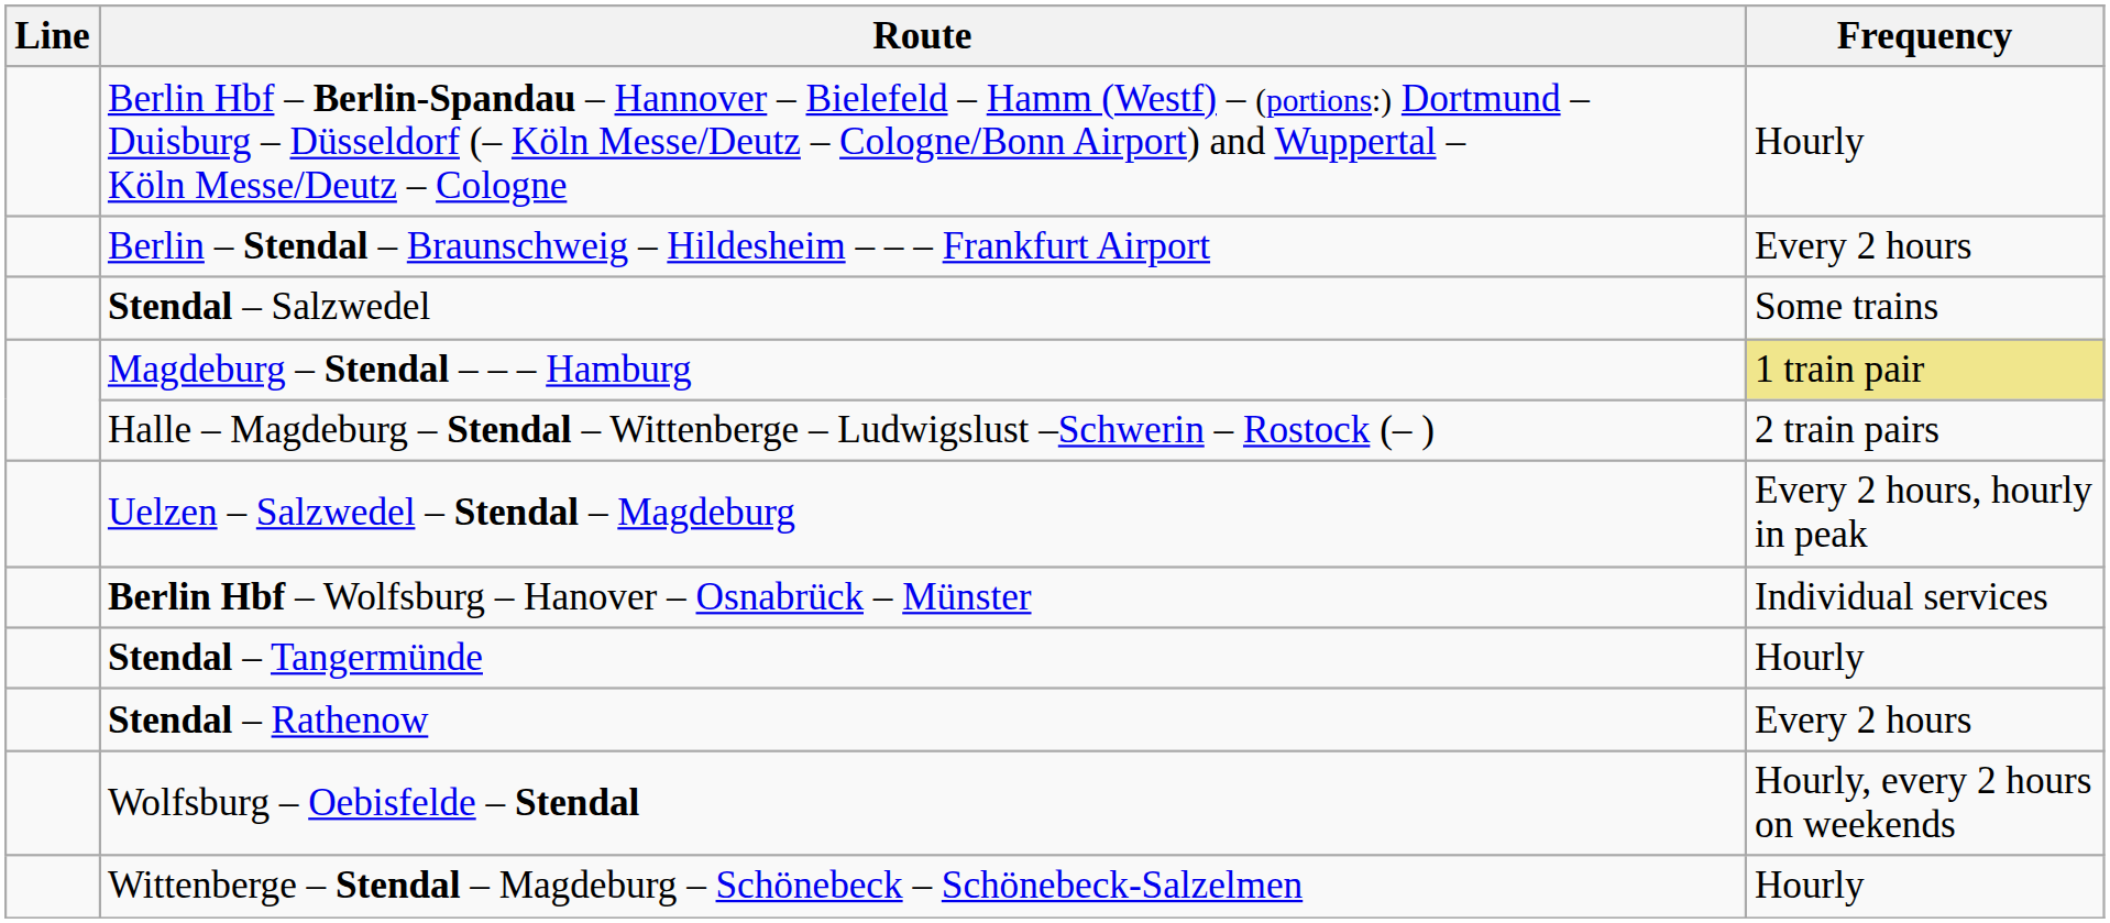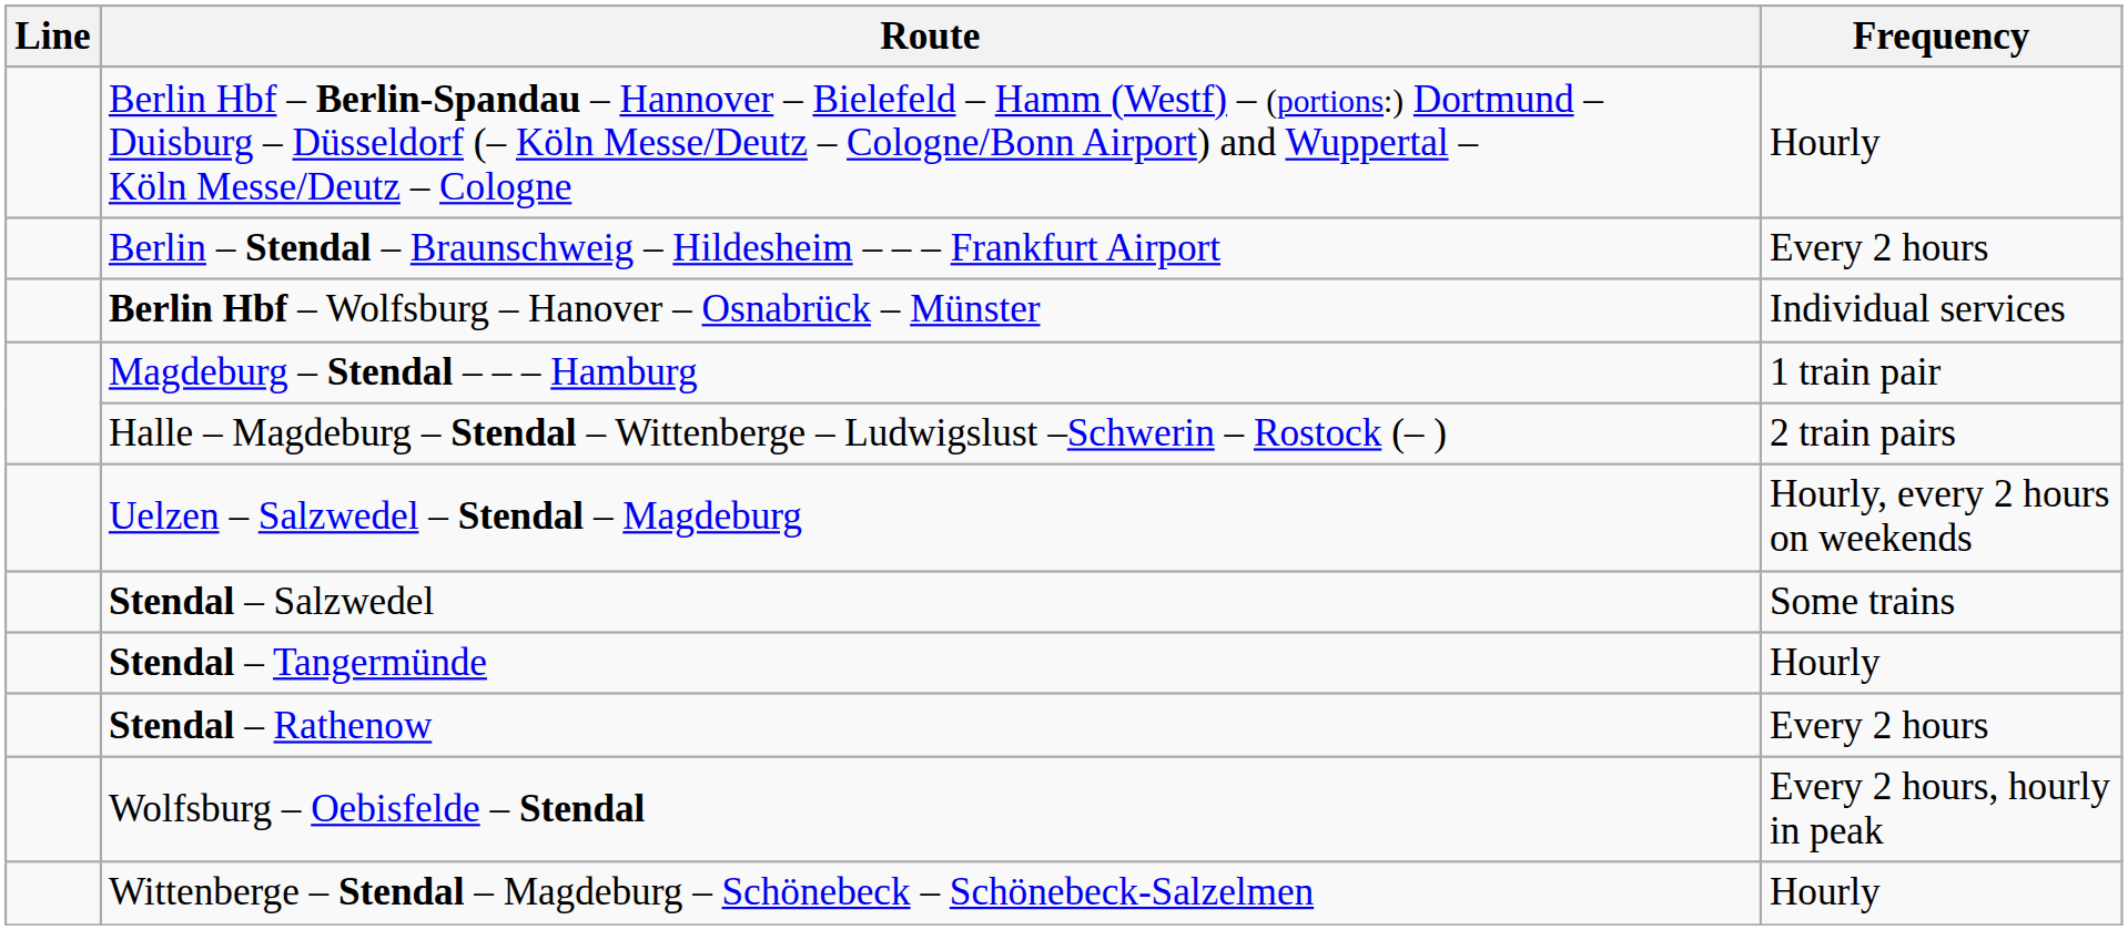 <table class="wikitable vatop">
 <tr>
 <th>Line</th>
 <th>Route</th>
 <th>Frequency</th>
 </tr>
 <tr>
 <td></td>
 <td><a href='#'>Berlin Hbf</a> – <strong>Berlin-Spandau</strong> – <a href='#'>Hannover</a> – <a href='#'>Bielefeld</a> – <a href='#'>Hamm (Westf)</a> – <small>(<a href='#'>portions</a>:)</small> <a href='#'>Dortmund</a> – <a href='#'>Duisburg</a> – <a href='#'>Düsseldorf</a> (– <a href='#'>Köln Messe/Deutz</a> – <a href='#'>Cologne/Bonn Airport</a>) and <a href='#'>Wuppertal</a> – <a href='#'>Köln Messe/Deutz</a> – <a href='#'>Cologne</a></td>
 <td>Hourly</td>
 </tr>
 <tr>
 <td align="center"></td>
 <td><a href='#'>Berlin</a> – <strong>Stendal</strong> – <a href='#'>Braunschweig</a> – <a href='#'>Hildesheim</a> –  –  – <a href='#'>Frankfurt Airport</a></td>
 <td>Every 2 hours</td>
 </tr>
 <tr>
-<td align="center"></td>
-<td><strong>Stendal</strong> – Salzwedel</td>
-<td>Some trains</td>
+<td></td>
+<td> <strong>Berlin Hbf</strong> – Wolfsburg – Hanover – <a href='#'>Osnabrück</a> – <a href='#'>Münster</a></td>
+<td>Individual services</td>
 </tr>
 <tr>
 <td align="center" rowspan=2></td>
 <td><a href='#'>Magdeburg</a> – <strong>Stendal</strong> –  –  – <a href='#'>Hamburg</a></td>
-<td style="background: khaki;">1 train pair</td>
+<td>1 train pair</td>
 </tr>
 <tr>
 <td> Halle – Magdeburg – <strong>Stendal</strong> – Wittenberge – Ludwigslust –<a href='#'>Schwerin</a> – <a href='#'>Rostock</a> (– )</td>
 <td>2 train pairs</td>
 </tr>
 <tr>
 <td align="center"></td>
 <td><a href='#'>Uelzen</a> – <a href='#'>Salzwedel</a> – <strong>Stendal</strong> – <a href='#'>Magdeburg</a></td>
-<td>Every 2 hours, hourly in peak</td>
+<td>Hourly, every 2 hours on weekends</td>
 </tr>
 <tr>
-<td></td>
-<td> <strong>Berlin Hbf</strong> – Wolfsburg – Hanover – <a href='#'>Osnabrück</a> – <a href='#'>Münster</a></td>
-<td>Individual services</td>
+<td align="center"></td>
+<td><strong>Stendal</strong> – Salzwedel</td>
+<td>Some trains</td>
 </tr>
 <tr>
 <td align="center"></td>
 <td><strong>Stendal</strong> – <a href='#'>Tangermünde</a></td>
 <td>Hourly</td>
 </tr>
 <tr>
 <td align="center"></td>
 <td><strong>Stendal</strong> – <a href='#'>Rathenow</a></td>
 <td>Every 2 hours</td>
 </tr>
 <tr>
 <td align="center"></td>
 <td>Wolfsburg – <a href='#'>Oebisfelde</a> – <strong>Stendal</strong></td>
-<td>Hourly, every 2 hours on weekends</td>
+<td>Every 2 hours, hourly in peak</td>
 </tr>
 <tr>
 <td align="center"></td>
 <td>Wittenberge – <strong>Stendal</strong> – Magdeburg – <a href='#'>Schönebeck</a> – <a href='#'>Schönebeck-Salzelmen</a></td>
 <td>Hourly</td>
 </tr>
 </table>
